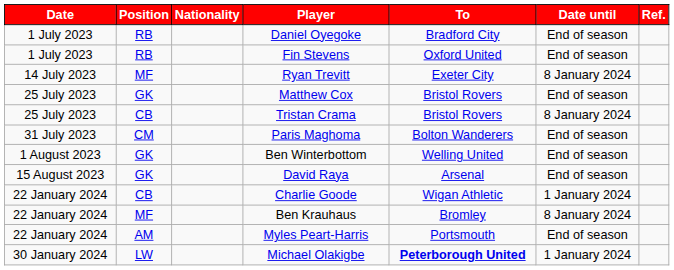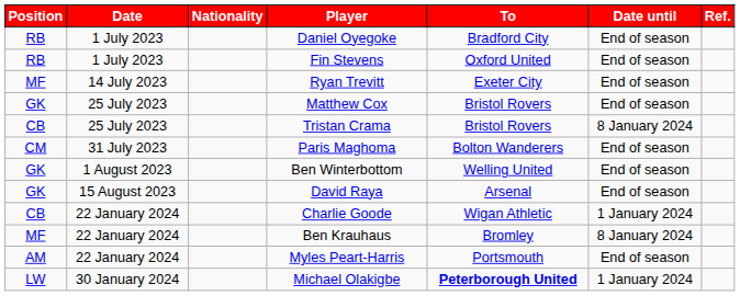 <table class="wikitable" style="text-align:center; font-size:90%; ">
 <tr>
+<th style="background:#FF0000;color:white;border:1px solid black; width:50px;">Position</th>
 <th style="background:#FF0000;color:white;border:1px solid black; width:120px;">Date</th>
-<th style="background:#FF0000;color:white;border:1px solid black; width:50px;">Position</th>
 <th style="background:#FF0000;color:white;border:1px solid black; width:50px;">Nationality</th>
 <th style="background:#FF0000;color:white;border:1px solid black; width:160px;">Player</th>
 <th style="background:#FF0000;color:white;border:1px solid black; width:160px;">To</th>
 <th style="background:#FF0000;color:white;border:1px solid black; width:110px;">Date until</th>
 <th style="background:#FF0000;color:white;border:1px solid black; width:25px;">Ref.</th>
 </tr>
 <tr>
+<td><a href='#'>RB</a></td>
 <td>1 July 2023</td>
-<td><a href='#'>RB</a></td>
 <td></td>
 <td><a href='#'>Daniel Oyegoke</a></td>
 <td> <a href='#'>Bradford City</a></td>
 <td>End of season</td>
 <td></td>
 </tr>
 <tr>
+<td><a href='#'>RB</a></td>
 <td>1 July 2023</td>
-<td><a href='#'>RB</a></td>
 <td></td>
 <td><a href='#'>Fin Stevens</a></td>
 <td> <a href='#'>Oxford United</a></td>
 <td>End of season</td>
 <td></td>
 </tr>
 <tr>
+<td><a href='#'>MF</a></td>
 <td>14 July 2023</td>
-<td><a href='#'>MF</a></td>
 <td></td>
 <td><a href='#'>Ryan Trevitt</a></td>
 <td> <a href='#'>Exeter City</a></td>
-<td>8 January 2024</td>
+<td>End of season</td>
 <td></td>
 </tr>
 <tr>
+<td><a href='#'>GK</a></td>
 <td>25 July 2023</td>
-<td><a href='#'>GK</a></td>
 <td></td>
 <td><a href='#'>Matthew Cox</a></td>
 <td> <a href='#'>Bristol Rovers</a></td>
 <td>End of season</td>
 <td></td>
 </tr>
 <tr>
+<td><a href='#'>CB</a></td>
 <td>25 July 2023</td>
-<td><a href='#'>CB</a></td>
 <td></td>
 <td><a href='#'>Tristan Crama</a></td>
 <td> <a href='#'>Bristol Rovers</a></td>
 <td>8 January 2024</td>
 <td></td>
 </tr>
 <tr>
+<td><a href='#'>CM</a></td>
 <td>31 July 2023</td>
-<td><a href='#'>CM</a></td>
 <td></td>
 <td><a href='#'>Paris Maghoma</a></td>
 <td> <a href='#'>Bolton Wanderers</a></td>
 <td>End of season</td>
 <td></td>
 </tr>
 <tr>
+<td><a href='#'>GK</a></td>
 <td>1 August 2023</td>
-<td><a href='#'>GK</a></td>
 <td></td>
 <td>Ben Winterbottom</td>
 <td> <a href='#'>Welling United</a></td>
 <td>End of season</td>
 <td></td>
 </tr>
 <tr>
+<td><a href='#'>GK</a></td>
 <td>15 August 2023</td>
-<td><a href='#'>GK</a></td>
 <td></td>
 <td><a href='#'>David Raya</a></td>
 <td> <a href='#'>Arsenal</a></td>
 <td>End of season</td>
 <td></td>
 </tr>
 <tr>
+<td><a href='#'>CB</a></td>
 <td>22 January 2024</td>
-<td><a href='#'>CB</a></td>
 <td></td>
 <td><a href='#'>Charlie Goode</a></td>
 <td> <a href='#'>Wigan Athletic</a></td>
 <td>1 January 2024</td>
 <td></td>
 </tr>
 <tr>
+<td><a href='#'>MF</a></td>
 <td>22 January 2024</td>
-<td><a href='#'>MF</a></td>
 <td></td>
 <td>Ben Krauhaus</td>
 <td> <a href='#'>Bromley</a></td>
 <td>8 January 2024</td>
 <td></td>
 </tr>
 <tr>
+<td><a href='#'>AM</a></td>
 <td>22 January 2024</td>
-<td><a href='#'>AM</a></td>
 <td></td>
 <td><a href='#'>Myles Peart-Harris</a></td>
 <td> <a href='#'>Portsmouth</a></td>
 <td>End of season</td>
 <td></td>
 </tr>
 <tr>
+<td><a href='#'>LW</a></td>
 <td>30 January 2024</td>
-<td><a href='#'>LW</a></td>
 <td></td>
 <td><a href='#'>Michael Olakigbe</a></td>
 <td><strong> <a href='#'>Peterborough United</a></strong></td>
 <td>1 January 2024</td>
 <td></td>
 </tr>
 </table>
